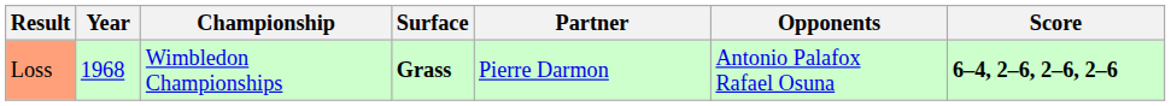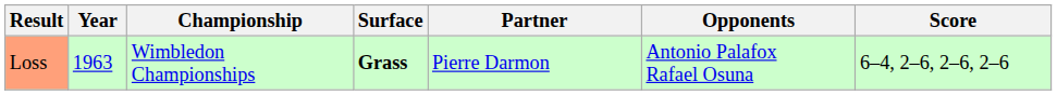 <table class="sortable wikitable">
 <tr>
 <th style="width:40px">Result</th>
 <th style="width:40px">Year</th>
 <th style="width:175px">Championship</th>
 <th style="width:50px">Surface</th>
 <th style="width:165px">Partner</th>
 <th style="width:165px">Opponents</th>
 <th style="width:150px" class="unsortable">Score</th>
 </tr>
 <tr style="background:#cfc;">
 <td style="background:#ffa07a;">Loss</td>
-<td><a href='#'>1968</a></td>
+<td><a href='#'>1963</a></td>
 <td><a href='#'>Wimbledon Championships</a></td>
 <td><strong>Grass</strong></td>
 <td> <a href='#'>Pierre Darmon</a></td>
 <td> <a href='#'>Antonio Palafox</a> <br>  <a href='#'>Rafael Osuna</a></td>
-<td><strong>6–4, 2–6, 2–6, 2–6</strong></td>
+<td>6–4, 2–6, 2–6, 2–6</td>
 </tr>
 </table>
